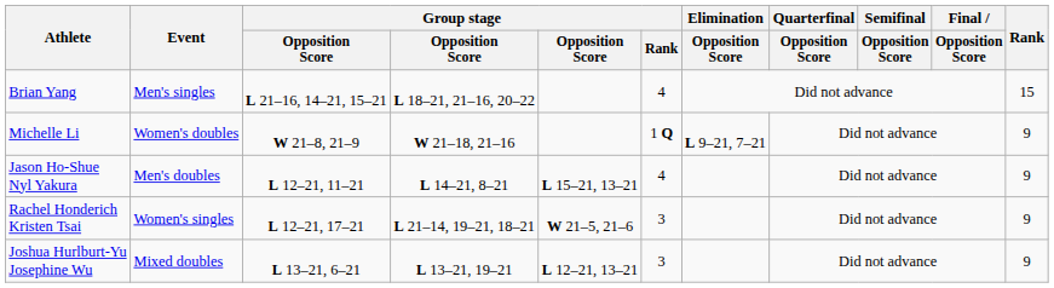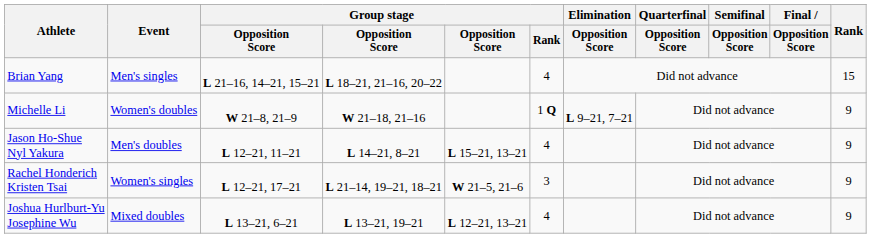 <table class=wikitable style=font-size:90%;text-align:center>
 <tr>
 <th rowspan=2>Athlete</th>
 <th rowspan=2>Event</th>
 <th colspan=4>Group stage</th>
 <th>Elimination</th>
 <th>Quarterfinal</th>
 <th>Semifinal</th>
 <th>Final / </th>
 <th rowspan=2>Rank</th>
 </tr>
 <tr style=font-size:95%>
 <th>Opposition<br>Score</th>
 <th>Opposition<br>Score</th>
 <th>Opposition<br>Score</th>
 <th>Rank</th>
 <th>Opposition<br>Score</th>
 <th>Opposition<br>Score</th>
 <th>Opposition<br>Score</th>
 <th>Opposition<br>Score</th>
 </tr>
 <tr>
 <td align=left><a href='#'>Brian Yang</a></td>
 <td align=left><a href='#'>Men's singles</a></td>
 <td><br> <strong>L</strong> 21–16, 14–21, 15–21</td>
 <td><br><strong>L</strong> 18–21, 21–16, 20–22</td>
 <td></td>
 <td>4</td>
 <td colspan=4>Did not advance</td>
 <td>15</td>
 </tr>
 <tr>
 <td align=left><a href='#'>Michelle Li</a></td>
 <td align=left><a href='#'>Women's doubles</a></td>
 <td><br><strong>W</strong> 21–8, 21–9</td>
 <td><br><strong>W</strong> 21–18, 21–16</td>
 <td></td>
 <td>1 <strong>Q</strong></td>
 <td><br><strong>L</strong> 9–21, 7–21</td>
 <td colspan=3>Did not advance</td>
 <td>9</td>
 </tr>
 <tr>
 <td align=left><a href='#'>Jason Ho-Shue</a><br><a href='#'>Nyl Yakura</a></td>
 <td align=left><a href='#'>Men's doubles</a></td>
 <td><br><strong>L</strong> 12–21, 11–21</td>
 <td><br><strong>L</strong> 14–21, 8–21</td>
 <td><br><strong>L</strong> 15–21, 13–21</td>
 <td>4</td>
 <td></td>
 <td colspan=3>Did not advance</td>
 <td>9</td>
 </tr>
 <tr>
 <td align=left><a href='#'>Rachel Honderich</a><br><a href='#'>Kristen Tsai</a></td>
 <td align=left><a href='#'>Women's singles</a></td>
 <td><br><strong>L</strong> 12–21, 17–21</td>
 <td><br> <strong>L</strong> 21–14, 19–21, 18–21</td>
 <td><br><strong>W</strong> 21–5, 21–6</td>
 <td>3</td>
 <td></td>
 <td colspan=3>Did not advance</td>
 <td>9</td>
 </tr>
 <tr>
 <td align=left><a href='#'>Joshua Hurlburt-Yu</a><br><a href='#'>Josephine Wu</a></td>
 <td align=left><a href='#'>Mixed doubles</a></td>
 <td><br> <strong>L</strong> 13–21, 6–21</td>
 <td><br><strong>L</strong> 13–21, 19–21</td>
 <td><br><strong>L</strong> 12–21, 13–21</td>
-<td>3</td>
+<td>4</td>
 <td></td>
 <td colspan=3>Did not advance</td>
 <td>9</td>
 </tr>
 </table>
